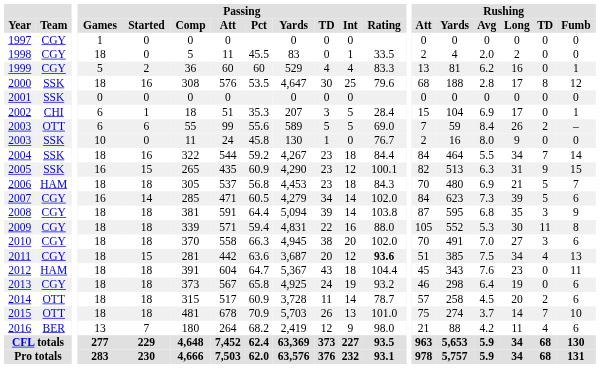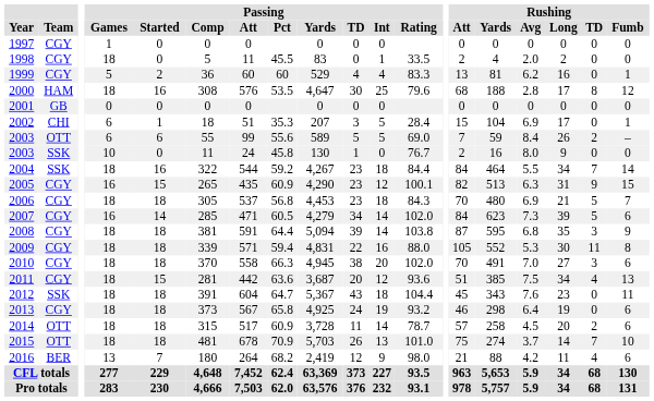 <table BORDER="0" CELLPADDING="1" CELLSPACING="0" width="65%" style="text-align:center">
 <tr bgcolor="#e0e0e0">
 <th colspan="2"></th>
 <th rowspan="100" bgcolor="#ffffff"> </th>
 <th colspan="9">Passing</th>
 <th rowspan="100" bgcolor="#ffffff"> </th>
 <th colspan="6">Rushing</th>
 </tr>
 <tr bgcolor="#e0e0e0">
 <th>Year</th>
 <th>Team</th>
 <th>Games</th>
 <th>Started</th>
 <th>Comp</th>
 <th>Att</th>
 <th>Pct</th>
 <th>Yards</th>
 <th>TD</th>
 <th>Int</th>
 <th>Rating</th>
 <th>Att</th>
 <th>Yards</th>
 <th>Avg</th>
 <th>Long</th>
 <th>TD</th>
 <th>Fumb</th>
 </tr>
 <tr>
 <td><a href='#'>1997</a></td>
 <td><a href='#'>CGY</a></td>
 <td>1</td>
 <td>0</td>
 <td>0</td>
 <td>0</td>
 <td></td>
 <td>0</td>
 <td>0</td>
 <td>0</td>
 <td></td>
 <td>0</td>
 <td>0</td>
 <td>0</td>
 <td>0</td>
 <td>0</td>
 <td>0</td>
 </tr>
 <tr ALIGN="center">
 <td><a href='#'>1998</a></td>
 <td><a href='#'>CGY</a></td>
 <td>18</td>
 <td>0</td>
 <td>5</td>
 <td>11</td>
 <td>45.5</td>
 <td>83</td>
 <td>0</td>
 <td>1</td>
 <td>33.5</td>
 <td>2</td>
 <td>4</td>
 <td>2.0</td>
 <td>2</td>
 <td>0</td>
 <td>0</td>
 </tr>
 <tr ALIGN="center" bgcolor="#f0f0f0">
 <td><a href='#'>1999</a></td>
 <td><a href='#'>CGY</a></td>
 <td>5</td>
 <td>2</td>
 <td>36</td>
 <td>60</td>
 <td>60</td>
 <td>529</td>
 <td>4</td>
 <td>4</td>
 <td>83.3</td>
 <td>13</td>
 <td>81</td>
 <td>6.2</td>
 <td>16</td>
 <td>0</td>
 <td>1</td>
 </tr>
 <tr ALIGN="center">
 <td><a href='#'>2000</a></td>
-<td><a href='#'>SSK</a></td>
+<td><a href='#'>HAM</a></td>
 <td>18</td>
 <td>16</td>
 <td>308</td>
 <td>576</td>
 <td>53.5</td>
 <td>4,647</td>
 <td>30</td>
 <td>25</td>
 <td>79.6</td>
 <td>68</td>
 <td>188</td>
 <td>2.8</td>
 <td>17</td>
 <td>8</td>
 <td>12</td>
 </tr>
 <tr ALIGN="center" bgcolor="#f0f0f0">
 <td><a href='#'>2001</a></td>
-<td><a href='#'>SSK</a></td>
+<td><a href='#'>GB</a></td>
 <td>0</td>
 <td>0</td>
 <td>0</td>
 <td>0</td>
 <td></td>
 <td>0</td>
 <td>0</td>
 <td>0</td>
 <td></td>
 <td>0</td>
 <td>0</td>
 <td>0</td>
 <td>0</td>
 <td>0</td>
 <td>0</td>
 </tr>
 <tr ALIGN="center">
 <td><a href='#'>2002</a></td>
 <td><a href='#'>CHI</a></td>
 <td>6</td>
 <td>1</td>
 <td>18</td>
 <td>51</td>
 <td>35.3</td>
 <td>207</td>
 <td>3</td>
 <td>5</td>
 <td>28.4</td>
 <td>15</td>
 <td>104</td>
 <td>6.9</td>
 <td>17</td>
 <td>0</td>
 <td>1</td>
 </tr>
 <tr ALIGN="center" bgcolor="#f0f0f0">
 <td><a href='#'>2003</a></td>
 <td><a href='#'>OTT</a></td>
 <td>6</td>
 <td>6</td>
 <td>55</td>
 <td>99</td>
 <td>55.6</td>
 <td>589</td>
 <td>5</td>
 <td>5</td>
 <td>69.0</td>
 <td>7</td>
 <td>59</td>
 <td>8.4</td>
 <td>26</td>
 <td>2</td>
 <td>–</td>
 </tr>
 <tr ALIGN="center" bgcolor="#f0f0f0">
 <td><a href='#'>2003</a></td>
 <td><a href='#'>SSK</a></td>
 <td>10</td>
 <td>0</td>
 <td>11</td>
 <td>24</td>
 <td>45.8</td>
 <td>130</td>
 <td>1</td>
 <td>0</td>
 <td>76.7</td>
 <td>2</td>
 <td>16</td>
 <td>8.0</td>
 <td>9</td>
 <td>0</td>
 <td>0</td>
 </tr>
 <tr ALIGN="center">
 <td><a href='#'>2004</a></td>
 <td><a href='#'>SSK</a></td>
 <td>18</td>
 <td>16</td>
 <td>322</td>
 <td>544</td>
 <td>59.2</td>
 <td>4,267</td>
 <td>23</td>
 <td>18</td>
 <td>84.4</td>
 <td>84</td>
 <td>464</td>
 <td>5.5</td>
 <td>34</td>
 <td>7</td>
 <td>14</td>
 </tr>
 <tr ALIGN="center" bgcolor="#f0f0f0">
 <td><a href='#'>2005</a></td>
-<td><a href='#'>SSK</a></td>
+<td><a href='#'>CGY</a></td>
 <td>16</td>
 <td>15</td>
 <td>265</td>
 <td>435</td>
 <td>60.9</td>
 <td>4,290</td>
 <td>23</td>
 <td>12</td>
 <td>100.1</td>
 <td>82</td>
 <td>513</td>
 <td>6.3</td>
 <td>31</td>
 <td>9</td>
 <td>15</td>
 </tr>
 <tr ALIGN="center">
 <td><a href='#'>2006</a></td>
-<td><a href='#'>HAM</a></td>
+<td><a href='#'>CGY</a></td>
 <td>18</td>
 <td>18</td>
 <td>305</td>
 <td>537</td>
 <td>56.8</td>
 <td>4,453</td>
 <td>23</td>
 <td>18</td>
 <td>84.3</td>
 <td>70</td>
 <td>480</td>
 <td>6.9</td>
 <td>21</td>
 <td>5</td>
 <td>7</td>
 </tr>
 <tr ALIGN="center" bgcolor="#f0f0f0">
 <td><a href='#'>2007</a></td>
 <td><a href='#'>CGY</a></td>
 <td>16</td>
 <td>14</td>
 <td>285</td>
 <td>471</td>
 <td>60.5</td>
 <td>4,279</td>
 <td>34</td>
 <td>14</td>
 <td>102.0</td>
 <td>84</td>
 <td>623</td>
 <td>7.3</td>
 <td>39</td>
 <td>5</td>
 <td>6</td>
 </tr>
 <tr ALIGN="center">
 <td><a href='#'>2008</a></td>
 <td><a href='#'>CGY</a></td>
 <td>18</td>
 <td>18</td>
 <td>381</td>
 <td>591</td>
 <td>64.4</td>
 <td>5,094</td>
 <td>39</td>
 <td>14</td>
 <td>103.8</td>
 <td>87</td>
 <td>595</td>
 <td>6.8</td>
 <td>35</td>
 <td>3</td>
 <td>9</td>
 </tr>
 <tr ALIGN="center" bgcolor="#f0f0f0">
 <td><a href='#'>2009</a></td>
 <td><a href='#'>CGY</a></td>
 <td>18</td>
 <td>18</td>
 <td>339</td>
 <td>571</td>
 <td>59.4</td>
 <td>4,831</td>
 <td>22</td>
 <td>16</td>
 <td>88.0</td>
 <td>105</td>
 <td>552</td>
 <td>5.3</td>
 <td>30</td>
 <td>11</td>
 <td>8</td>
 </tr>
 <tr ALIGN="center">
 <td><a href='#'>2010</a></td>
 <td><a href='#'>CGY</a></td>
 <td>18</td>
 <td>18</td>
 <td>370</td>
 <td>558</td>
 <td>66.3</td>
 <td>4,945</td>
 <td>38</td>
 <td>20</td>
 <td>102.0</td>
 <td>70</td>
 <td>491</td>
 <td>7.0</td>
 <td>27</td>
 <td>3</td>
 <td>6</td>
 </tr>
 <tr ALIGN="center" bgcolor="#f0f0f0">
 <td><a href='#'>2011</a></td>
 <td><a href='#'>CGY</a></td>
 <td>18</td>
 <td>15</td>
 <td>281</td>
 <td>442</td>
 <td>63.6</td>
 <td>3,687</td>
 <td>20</td>
 <td>12</td>
-<td><strong>93.6</strong></td>
+<td>93.6</td>
 <td>51</td>
 <td>385</td>
 <td>7.5</td>
 <td>34</td>
 <td>4</td>
 <td>13</td>
 </tr>
 <tr ALIGN="center">
 <td><a href='#'>2012</a></td>
-<td><a href='#'>HAM</a></td>
+<td><a href='#'>SSK</a></td>
 <td>18</td>
 <td>18</td>
 <td>391</td>
 <td>604</td>
 <td>64.7</td>
 <td>5,367</td>
 <td>43</td>
 <td>18</td>
 <td>104.4</td>
 <td>45</td>
 <td>343</td>
 <td>7.6</td>
 <td>23</td>
 <td>0</td>
 <td>11</td>
 </tr>
 <tr ALIGN="center" bgcolor="#f0f0f0">
 <td><a href='#'>2013</a></td>
 <td><a href='#'>CGY</a></td>
 <td>18</td>
 <td>18</td>
 <td>373</td>
 <td>567</td>
 <td>65.8</td>
 <td>4,925</td>
 <td>24</td>
 <td>19</td>
 <td>93.2</td>
 <td>46</td>
 <td>298</td>
 <td>6.4</td>
 <td>19</td>
 <td>0</td>
 <td>6</td>
 </tr>
 <tr ALIGN="center">
 <td><a href='#'>2014</a></td>
 <td><a href='#'>OTT</a></td>
 <td>18</td>
 <td>18</td>
 <td>315</td>
 <td>517</td>
 <td>60.9</td>
 <td>3,728</td>
 <td>11</td>
 <td>14</td>
 <td>78.7</td>
 <td>57</td>
 <td>258</td>
 <td>4.5</td>
 <td>20</td>
 <td>2</td>
 <td>6</td>
 </tr>
 <tr ALIGN="center" bgcolor="#f0f0f0">
 <td><a href='#'>2015</a></td>
 <td><a href='#'>OTT</a></td>
 <td>18</td>
 <td>18</td>
 <td>481</td>
 <td>678</td>
 <td>70.9</td>
 <td>5,703</td>
 <td>26</td>
 <td>13</td>
 <td>101.0</td>
 <td>75</td>
 <td>274</td>
 <td>3.7</td>
 <td>14</td>
 <td>7</td>
 <td>10</td>
 </tr>
 <tr ALIGN="center">
 <td><a href='#'>2016</a></td>
 <td><a href='#'>BER</a></td>
 <td>13</td>
 <td>7</td>
 <td>180</td>
 <td>264</td>
 <td>68.2</td>
 <td>2,419</td>
 <td>12</td>
 <td>9</td>
 <td>98.0</td>
 <td>21</td>
 <td>88</td>
 <td>4.2</td>
 <td>11</td>
 <td>4</td>
 <td>6</td>
 </tr>
 <tr bgcolor="#e0e0e0">
 <th colspan="2"><a href='#'>CFL</a> totals</th>
 <th>277</th>
 <th>229</th>
 <th>4,648</th>
 <th>7,452</th>
 <th>62.4</th>
 <th>63,369</th>
 <th>373</th>
 <th>227</th>
 <th>93.5</th>
 <th>963</th>
 <th>5,653</th>
 <th>5.9</th>
 <th>34</th>
 <th>68</th>
 <th>130</th>
 </tr>
 <tr bgcolor="#e0e0e0">
 <th colspan="2">Pro totals</th>
 <th>283</th>
 <th>230</th>
 <th>4,666</th>
 <th>7,503</th>
 <th>62.0</th>
 <th>63,576</th>
 <th>376</th>
 <th>232</th>
 <th>93.1</th>
 <th>978</th>
 <th>5,757</th>
 <th>5.9</th>
 <th>34</th>
 <th>68</th>
 <th>131</th>
 </tr>
 </table>
